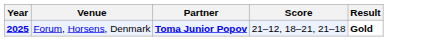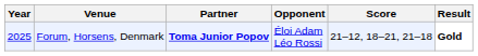 <table class="sortable wikitable" style="font-size: 90%">
 <tr>
 <th>Year</th>
 <th>Venue</th>
 <th>Partner</th>
+<th>Opponent</th>
 <th>Score</th>
 <th>Result</th>
 </tr>
 <tr style="background:#ECF2FF">
-<td align="center"><strong><a href='#'>2025</a></strong></td>
+<td align="center"><a href='#'>2025</a></td>
 <td align="left"><a href='#'>Forum</a>, <a href='#'>Horsens</a>, Denmark</td>
 <td align="left"><strong> <a href='#'>Toma Junior Popov</a></strong></td>
+<td align="left"> <a href='#'>Éloi Adam</a><br> <a href='#'>Léo Rossi</a></td>
 <td align="left">21–12, 18–21, 21–18</td>
 <td style="text-align:left; background: white"> <strong>Gold</strong></td>
 </tr>
 </table>
